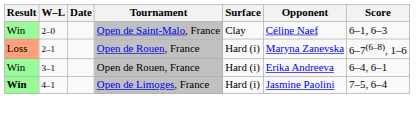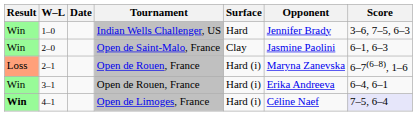 <table class="sortable wikitable">
 <tr>
 <th>Result</th>
 <th class=unsortable>W–L</th>
 <th>Date</th>
 <th>Tournament</th>
 <th>Surface</th>
 <th>Opponent</th>
 <th class=unsortable>Score</th>
 </tr>
 <tr>
 <td bgcolor=98fb98>Win</td>
+<td><small>1–0</small></td>
+<td><a href='#'></a></td>
+<td bgcolor=silver><a href='#'>Indian Wells Challenger</a>, US</td>
+<td>Hard</td>
+<td> <a href='#'>Jennifer Brady</a></td>
+<td>3–6, 7–5, 6–3</td>
+</tr>
+<tr>
+<td bgcolor=98fb98>Win</td>
 <td><small>2–0</small></td>
 <td><a href='#'></a></td>
 <td bgcolor=silver><a href='#'>Open de Saint-Malo</a>, France</td>
 <td>Clay</td>
-<td> <a href='#'>Céline Naef</a></td>
+<td> <a href='#'>Jasmine Paolini</a></td>
 <td>6–1, 6–3</td>
 </tr>
 <tr>
 <td bgcolor=FFA07A>Loss</td>
 <td><small>2–1</small></td>
 <td><a href='#'></a></td>
 <td bgcolor=silver><a href='#'>Open de Rouen</a>, France</td>
 <td>Hard (i)</td>
 <td> <a href='#'>Maryna Zanevska</a></td>
 <td>6–7<sup>(6–8)</sup>, 1–6</td>
 </tr>
 <tr>
 <td bgcolor=98FB98>Win</td>
 <td><small>3–1</small></td>
 <td><a href='#'></a></td>
 <td bgcolor=silver>Open de Rouen, France</td>
 <td>Hard (i)</td>
 <td> <a href='#'>Erika Andreeva</a></td>
 <td>6–4, 6–1</td>
 </tr>
 <tr>
 <td bgcolor=98FB98><strong>Win</strong></td>
 <td><small>4–1</small></td>
 <td><a href='#'></a></td>
 <td bgcolor=silver><a href='#'>Open de Limoges</a>, France</td>
 <td>Hard (i)</td>
-<td> <a href='#'>Jasmine Paolini</a></td>
-<td>7–5, 6–4</td>
+<td> <a href='#'>Céline Naef</a></td>
+<td style="background: lavender;">7–5, 6–4</td>
 </tr>
 </table>
